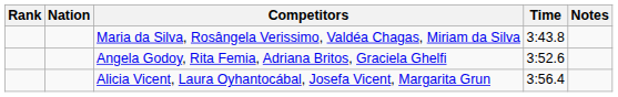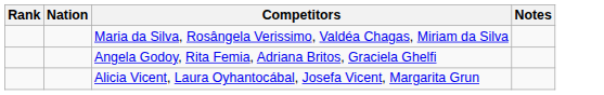 <table class="wikitable sortable" style="text-align:center">
 <tr>
 <th>Rank</th>
 <th>Nation</th>
 <th>Competitors</th>
-<th>Time</th>
 <th>Notes</th>
 </tr>
 <tr>
 <td></td>
 <td align=left></td>
 <td align=left><a href='#'>Maria da Silva</a>, <a href='#'>Rosângela Verissimo</a>, <a href='#'>Valdéa Chagas</a>, <a href='#'>Miriam da Silva</a></td>
-<td>3:43.8</td>
 <td></td>
 </tr>
 <tr>
 <td></td>
 <td align=left></td>
 <td align=left><a href='#'>Angela Godoy</a>, <a href='#'>Rita Femia</a>, <a href='#'>Adriana Britos</a>, <a href='#'>Graciela Ghelfi</a></td>
-<td>3:52.6</td>
 <td></td>
 </tr>
 <tr>
 <td></td>
 <td align=left></td>
 <td align=left><a href='#'>Alicia Vicent</a>, <a href='#'>Laura Oyhantocábal</a>, <a href='#'>Josefa Vicent</a>, <a href='#'>Margarita Grun</a></td>
-<td>3:56.4</td>
 <td></td>
 </tr>
 </table>
